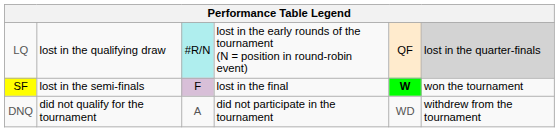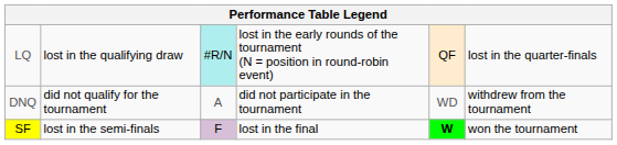 <table class="wikitable" style="font-size:78%;">
 <tr bgcolor="#efefef">
 <th colspan="6">Performance Table Legend</th>
 </tr>
 <tr>
 <td align="center" style="color:#555555;" width="30">LQ</td>
 <td>lost in the qualifying draw</td>
 <td align="center" style="background:#afeeee;">#R/N</td>
 <td>lost in the early rounds of the tournament<br>(N = position in round-robin event)</td>
 <td align="center" style="background:#ffebcd;">QF</td>
-<td style="background: lightgrey;">lost in the quarter-finals</td>
+<td>lost in the quarter-finals</td>
+</tr>
+<tr>
+<td align="center" style="color:#555555;" width="30">DNQ</td>
+<td>did not qualify for the tournament</td>
+<td align="center" style="color:#555555;" width="30">A</td>
+<td>did not participate in the tournament</td>
+<td align="center" style="color:#555555;" width="30">WD</td>
+<td>withdrew from the tournament</td>
 </tr>
 <tr>
 <td align="center" style="background:yellow;">SF</td>
 <td>lost in the semi-finals</td>
 <td align="center" style="background:#D8BFD8;">F</td>
 <td>lost in the final</td>
 <td align="center" style="background:#00ff00;"><strong>W</strong></td>
 <td>won the tournament</td>
 </tr>
-<tr>
-<td align="center" style="color:#555555;" width="30">DNQ</td>
-<td>did not qualify for the tournament</td>
-<td align="center" style="color:#555555;" width="30">A</td>
-<td>did not participate in the tournament</td>
-<td align="center" style="color:#555555;" width="30">WD</td>
-<td>withdrew from the tournament</td>
-</tr>
 </table>
